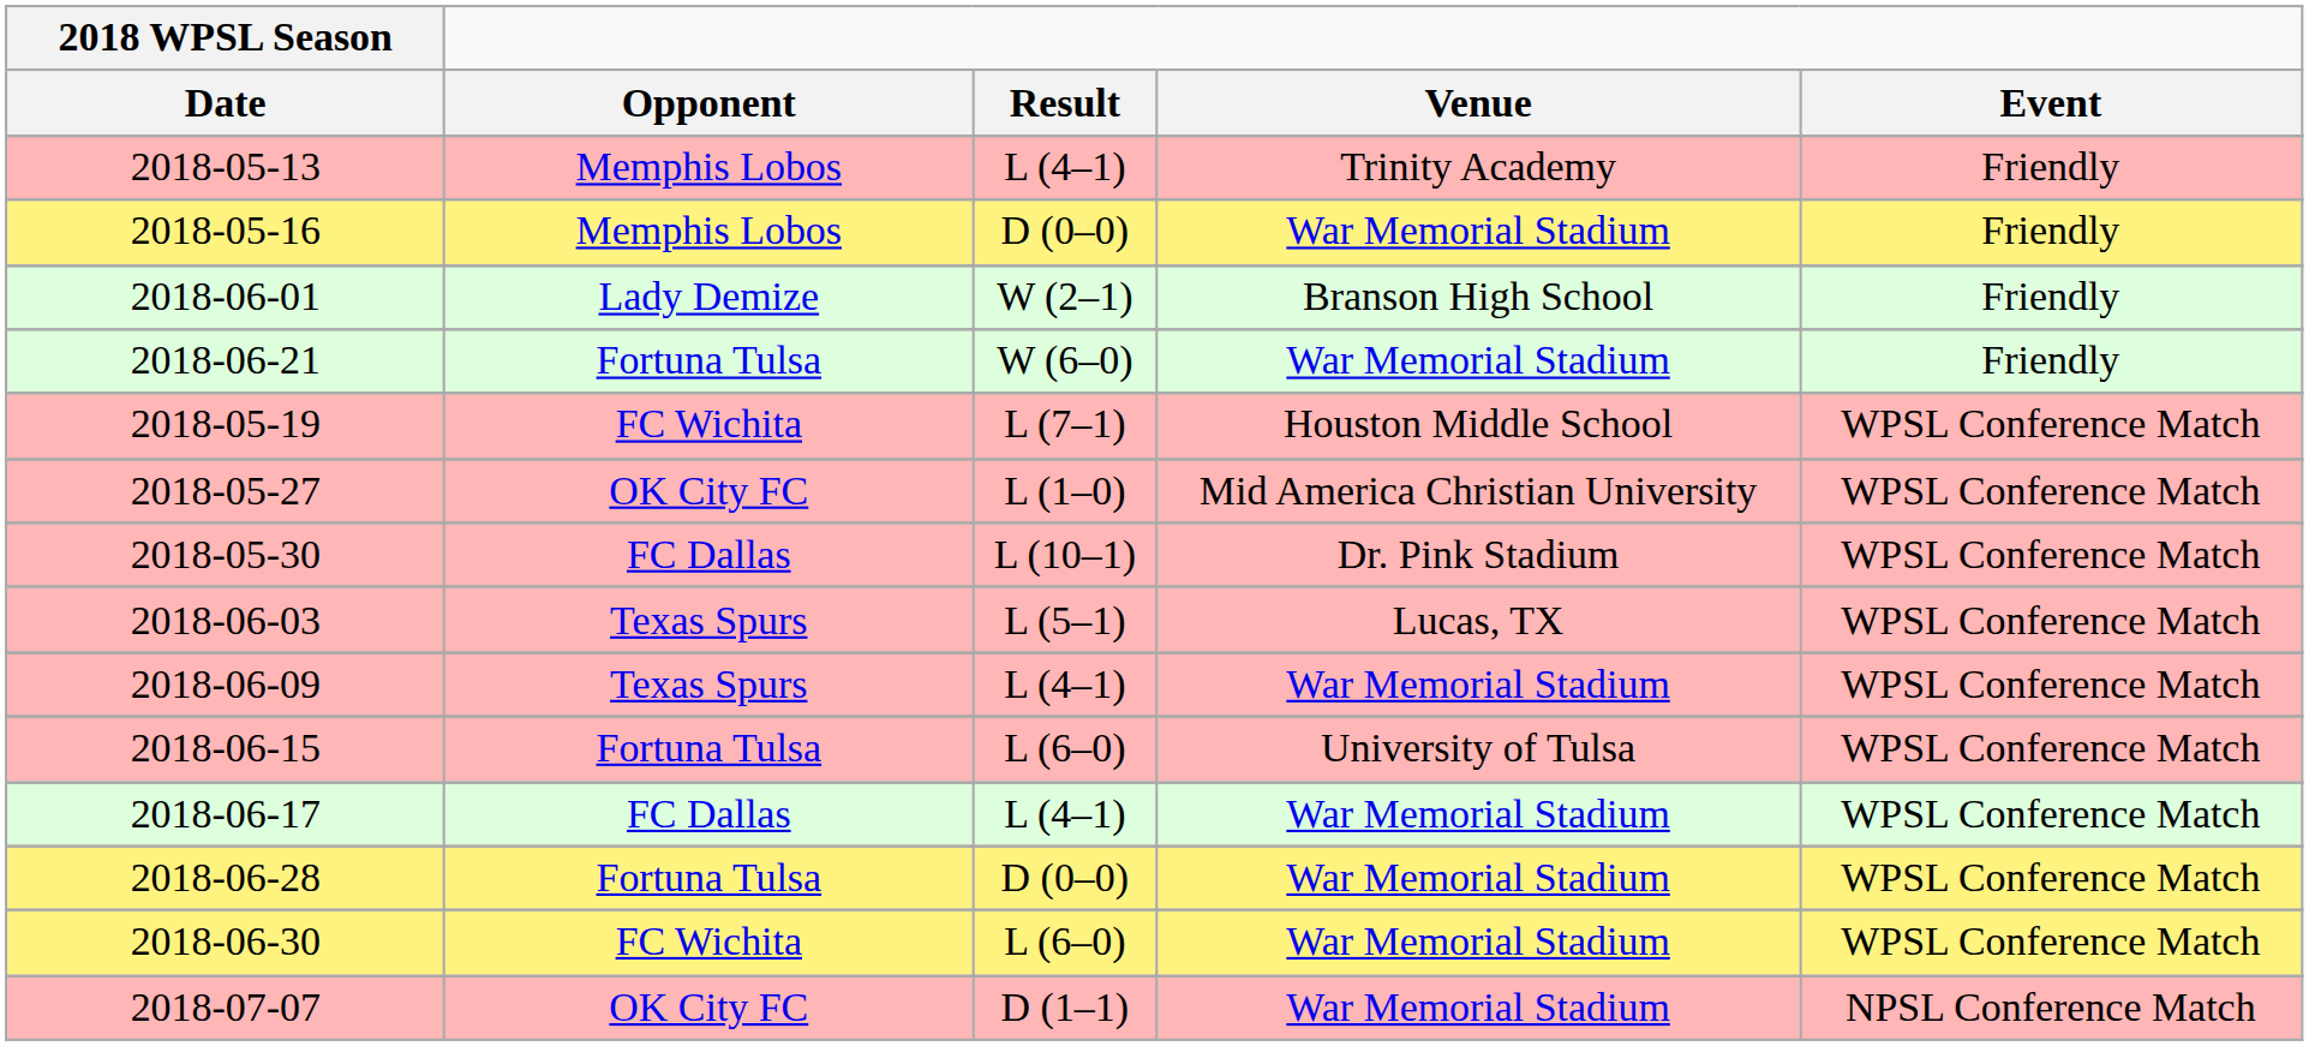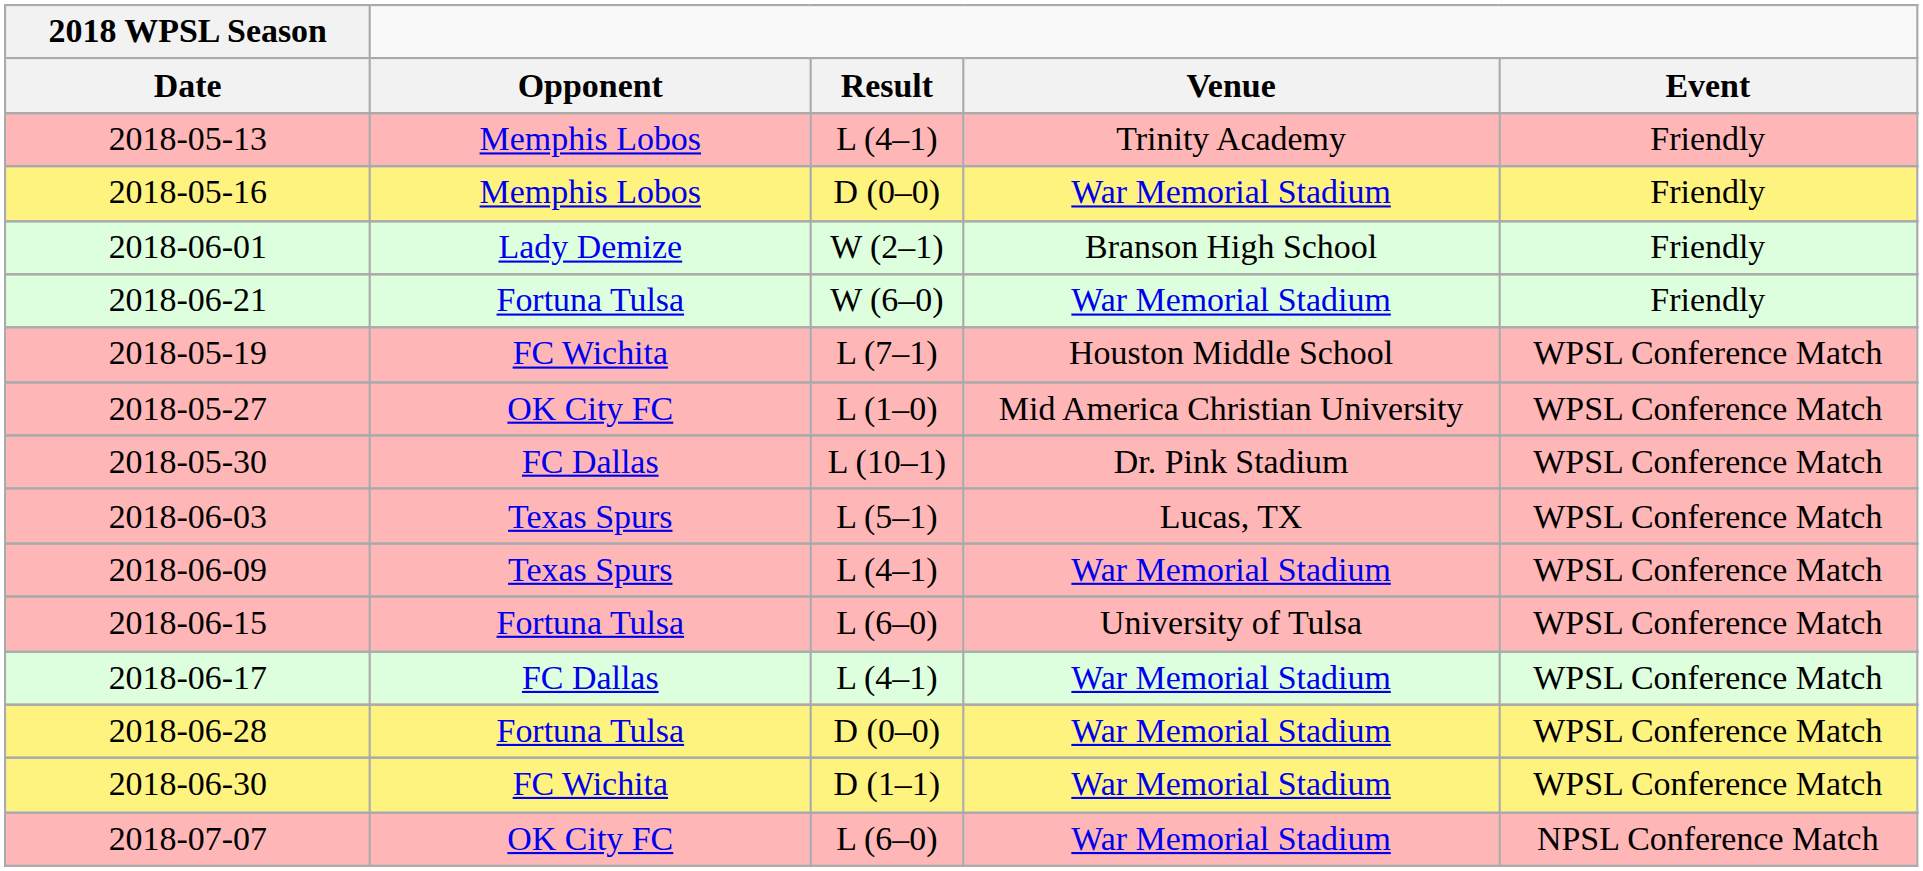 <table class="wikitable mw-collapsible" style="text-align:center">
 <tr>
 <th>2018 WPSL Season</th>
 </tr>
 <tr>
 <th width=165>Date</th>
 <th width=200>Opponent</th>
 <th width=65>Result</th>
 <th width=245>Venue</th>
 <th width=190>Event</th>
 </tr>
 <tr>
 </tr>
 <tr style="background:#ffb6b6;">
 <td>2018-05-13</td>
 <td><a href='#'>Memphis Lobos</a></td>
 <td>L (4–1)</td>
 <td>Trinity Academy</td>
 <td>Friendly</td>
 </tr>
 <tr>
 </tr>
 <tr style="background:#fff380;">
 <td>2018-05-16</td>
 <td><a href='#'>Memphis Lobos</a></td>
 <td>D (0–0)</td>
 <td><a href='#'>War Memorial Stadium</a></td>
 <td>Friendly</td>
 </tr>
 <tr>
 </tr>
 <tr style="background:#dfd">
 <td>2018-06-01</td>
 <td><a href='#'>Lady Demize</a></td>
 <td>W (2–1)</td>
 <td>Branson High School</td>
 <td>Friendly</td>
 </tr>
 <tr>
 </tr>
 <tr style="background:#dfd">
 <td>2018-06-21</td>
 <td><a href='#'>Fortuna Tulsa</a></td>
 <td>W (6–0)</td>
 <td><a href='#'>War Memorial Stadium</a></td>
 <td>Friendly</td>
 </tr>
 <tr>
 </tr>
 <tr style="background:#ffb6b6;">
 <td>2018-05-19</td>
 <td><a href='#'>FC Wichita</a></td>
 <td>L (7–1)</td>
 <td>Houston Middle School</td>
 <td>WPSL Conference Match</td>
 </tr>
 <tr>
 </tr>
 <tr style="background:#ffb6b6;">
 <td>2018-05-27</td>
 <td><a href='#'>OK City FC</a></td>
 <td>L (1–0)</td>
 <td>Mid America Christian University</td>
 <td>WPSL Conference Match</td>
 </tr>
 <tr>
 </tr>
 <tr style="background:#ffb6b6;">
 <td>2018-05-30</td>
 <td><a href='#'>FC Dallas</a></td>
 <td>L (10–1)</td>
 <td>Dr. Pink Stadium</td>
 <td>WPSL Conference Match</td>
 </tr>
 <tr>
 </tr>
 <tr style="background:#ffb6b6;">
 <td>2018-06-03</td>
 <td><a href='#'>Texas Spurs</a></td>
 <td>L (5–1)</td>
 <td>Lucas, TX</td>
 <td>WPSL Conference Match</td>
 </tr>
 <tr>
 </tr>
 <tr style="background:#ffb6b6;">
 <td>2018-06-09</td>
 <td><a href='#'>Texas Spurs</a></td>
 <td>L (4–1)</td>
 <td><a href='#'>War Memorial Stadium</a></td>
 <td>WPSL Conference Match</td>
 </tr>
 <tr>
 </tr>
 <tr style="background:#ffb6b6;">
 <td>2018-06-15</td>
 <td><a href='#'>Fortuna Tulsa</a></td>
 <td>L (6–0)</td>
 <td>University of Tulsa</td>
 <td>WPSL Conference Match</td>
 </tr>
 <tr>
 </tr>
 <tr style="background:#dfd;">
 <td>2018-06-17</td>
 <td><a href='#'>FC Dallas</a></td>
 <td>L (4–1)</td>
 <td><a href='#'>War Memorial Stadium</a></td>
 <td>WPSL Conference Match</td>
 </tr>
 <tr>
 </tr>
 <tr style="background:#fff380;">
 <td>2018-06-28</td>
 <td><a href='#'>Fortuna Tulsa</a></td>
 <td>D (0–0)</td>
 <td><a href='#'>War Memorial Stadium</a></td>
 <td>WPSL Conference Match</td>
 </tr>
 <tr>
 </tr>
 <tr style="background:#fff380;">
 <td>2018-06-30</td>
 <td><a href='#'>FC Wichita</a></td>
-<td>L (6–0)</td>
+<td>D (1–1)</td>
 <td><a href='#'>War Memorial Stadium</a></td>
 <td>WPSL Conference Match</td>
 </tr>
 <tr>
 </tr>
 <tr style="background:#ffb6b6;">
 <td>2018-07-07</td>
 <td><a href='#'>OK City FC</a></td>
-<td>D (1–1)</td>
+<td>L (6–0)</td>
 <td><a href='#'>War Memorial Stadium</a></td>
 <td>NPSL Conference Match</td>
 </tr>
 </table>
